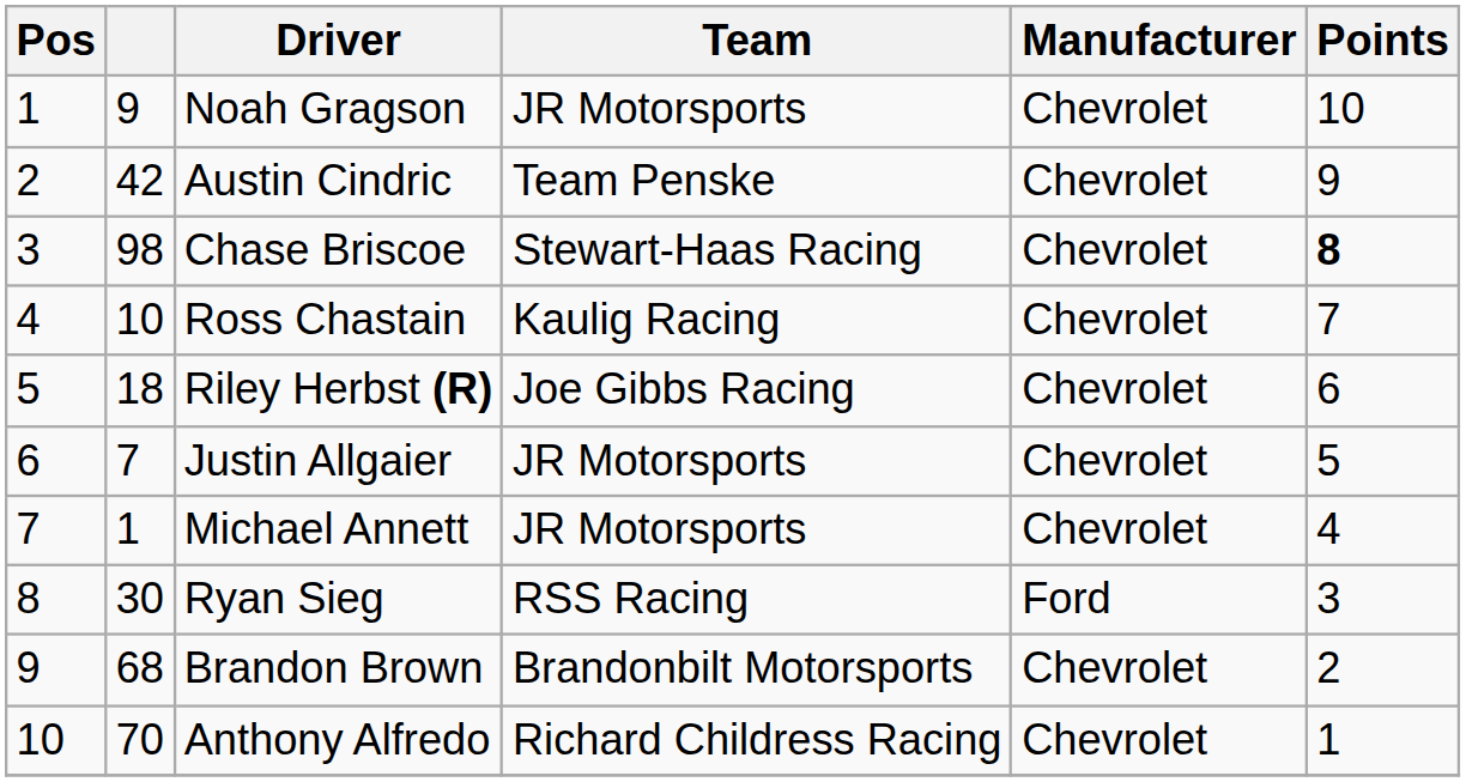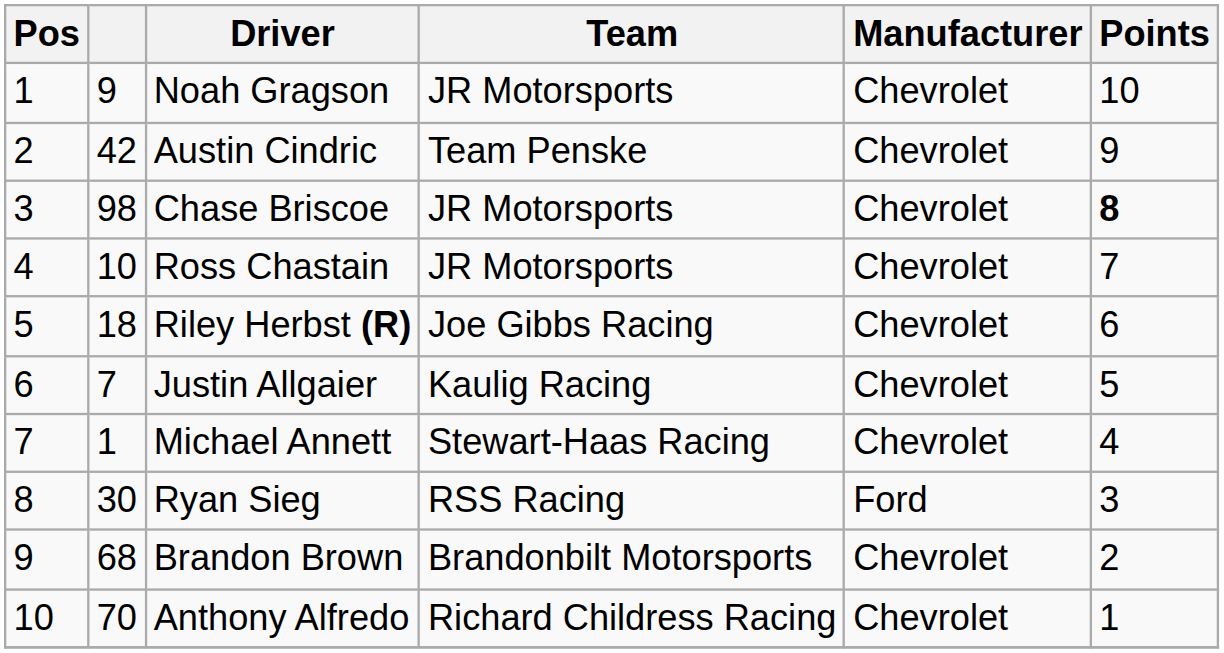 <table class="wikitable" style="font-size:98%">
 <tr>
 <th>Pos</th>
 <th></th>
 <th>Driver</th>
 <th>Team</th>
 <th>Manufacturer</th>
 <th>Points</th>
 </tr>
 <tr>
 <td>1</td>
 <td>9</td>
 <td>Noah Gragson</td>
 <td>JR Motorsports</td>
 <td>Chevrolet</td>
 <td>10</td>
 </tr>
 <tr>
 <td>2</td>
 <td>42</td>
 <td>Austin Cindric</td>
 <td>Team Penske</td>
 <td>Chevrolet</td>
 <td>9</td>
 </tr>
 <tr>
 <td>3</td>
 <td>98</td>
 <td>Chase Briscoe</td>
-<td>Stewart-Haas Racing</td>
+<td>JR Motorsports</td>
 <td>Chevrolet</td>
 <td><strong>8</strong></td>
 </tr>
 <tr>
 <td>4</td>
 <td>10</td>
 <td>Ross Chastain</td>
-<td>Kaulig Racing</td>
+<td>JR Motorsports</td>
 <td>Chevrolet</td>
 <td>7</td>
 </tr>
 <tr>
 <td>5</td>
 <td>18</td>
 <td>Riley Herbst <strong>(R)</strong></td>
 <td>Joe Gibbs Racing</td>
 <td>Chevrolet</td>
 <td>6</td>
 </tr>
 <tr>
 <td>6</td>
 <td>7</td>
 <td>Justin Allgaier</td>
-<td>JR Motorsports</td>
+<td>Kaulig Racing</td>
 <td>Chevrolet</td>
 <td>5</td>
 </tr>
 <tr>
 <td>7</td>
 <td>1</td>
 <td>Michael Annett</td>
-<td>JR Motorsports</td>
+<td>Stewart-Haas Racing</td>
 <td>Chevrolet</td>
 <td>4</td>
 </tr>
 <tr>
 <td>8</td>
 <td>30</td>
 <td>Ryan Sieg</td>
 <td>RSS Racing</td>
 <td>Ford</td>
 <td>3</td>
 </tr>
 <tr>
 <td>9</td>
 <td>68</td>
 <td>Brandon Brown</td>
 <td>Brandonbilt Motorsports</td>
 <td>Chevrolet</td>
 <td>2</td>
 </tr>
 <tr>
 <td>10</td>
 <td>70</td>
 <td>Anthony Alfredo</td>
 <td>Richard Childress Racing</td>
 <td>Chevrolet</td>
 <td>1</td>
 </tr>
 <tr>
 </tr>
 </table>
